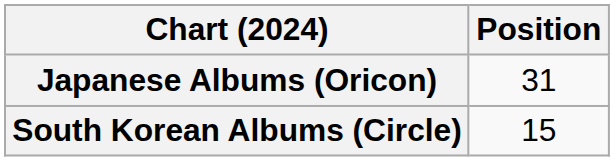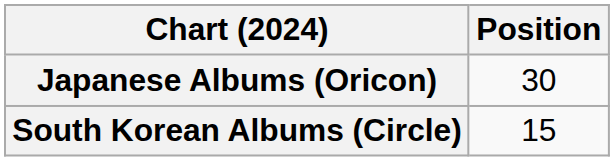 <table class="wikitable sortable plainrowheaders" style="text-align:center">
 <tr>
 <th scope="col">Chart (2024)</th>
 <th scope="col">Position</th>
 </tr>
 <tr>
 <th scope="row">Japanese Albums (Oricon)</th>
-<td>31</td>
+<td>30</td>
 </tr>
 <tr>
 <th scope="row">South Korean Albums (Circle)</th>
 <td>15</td>
 </tr>
 </table>
